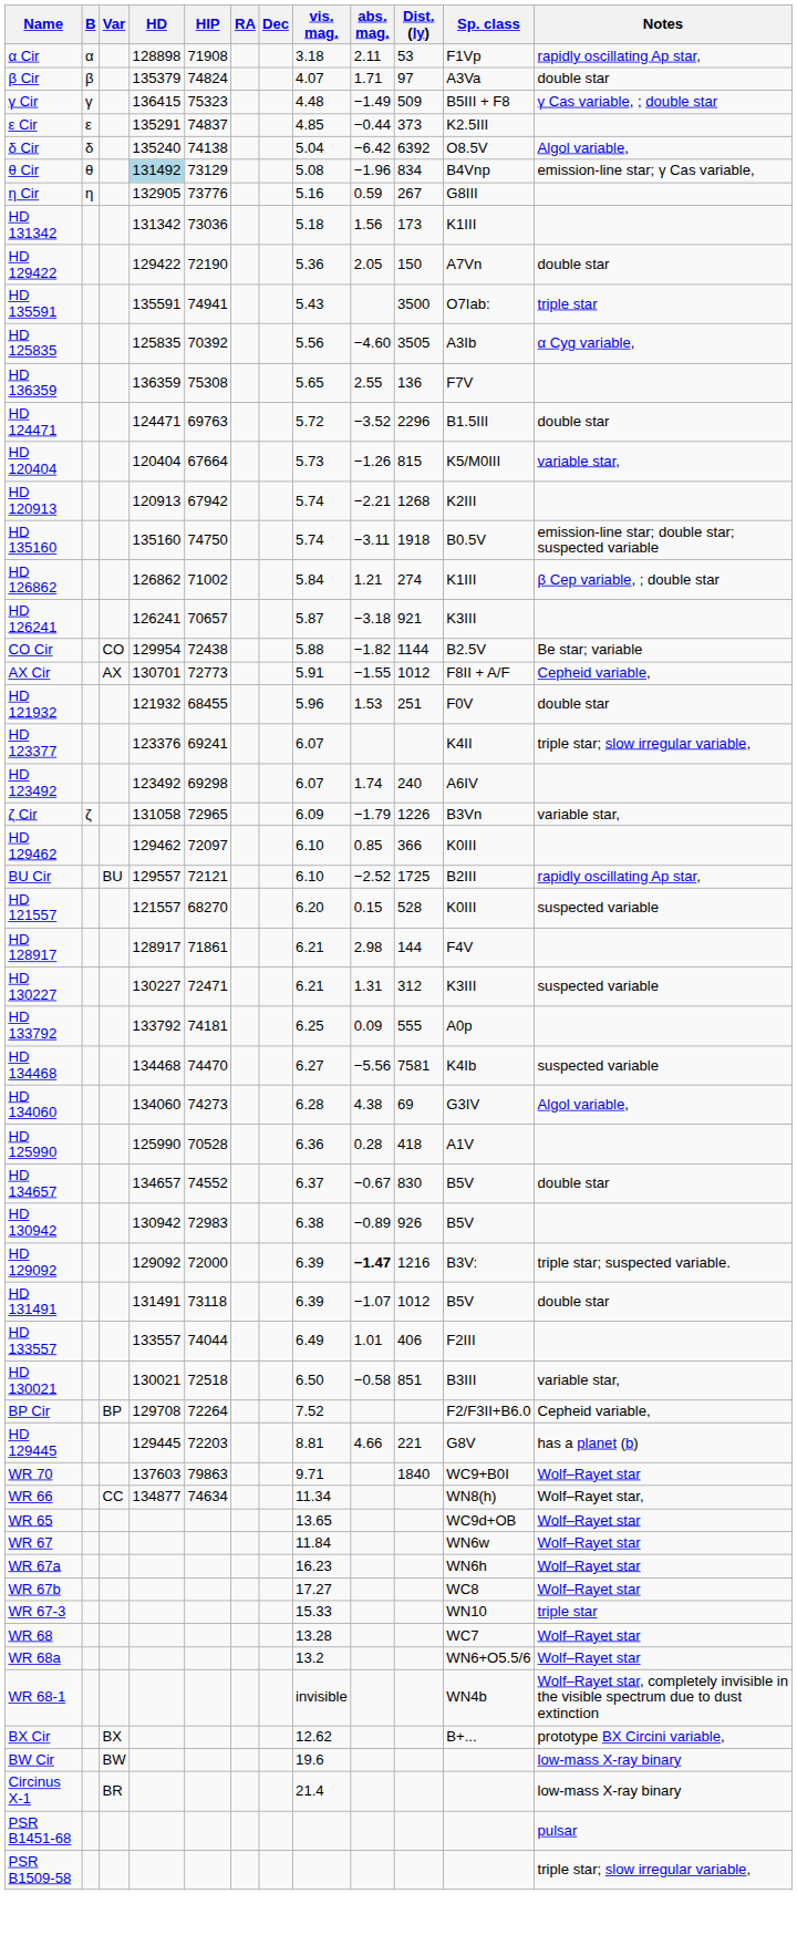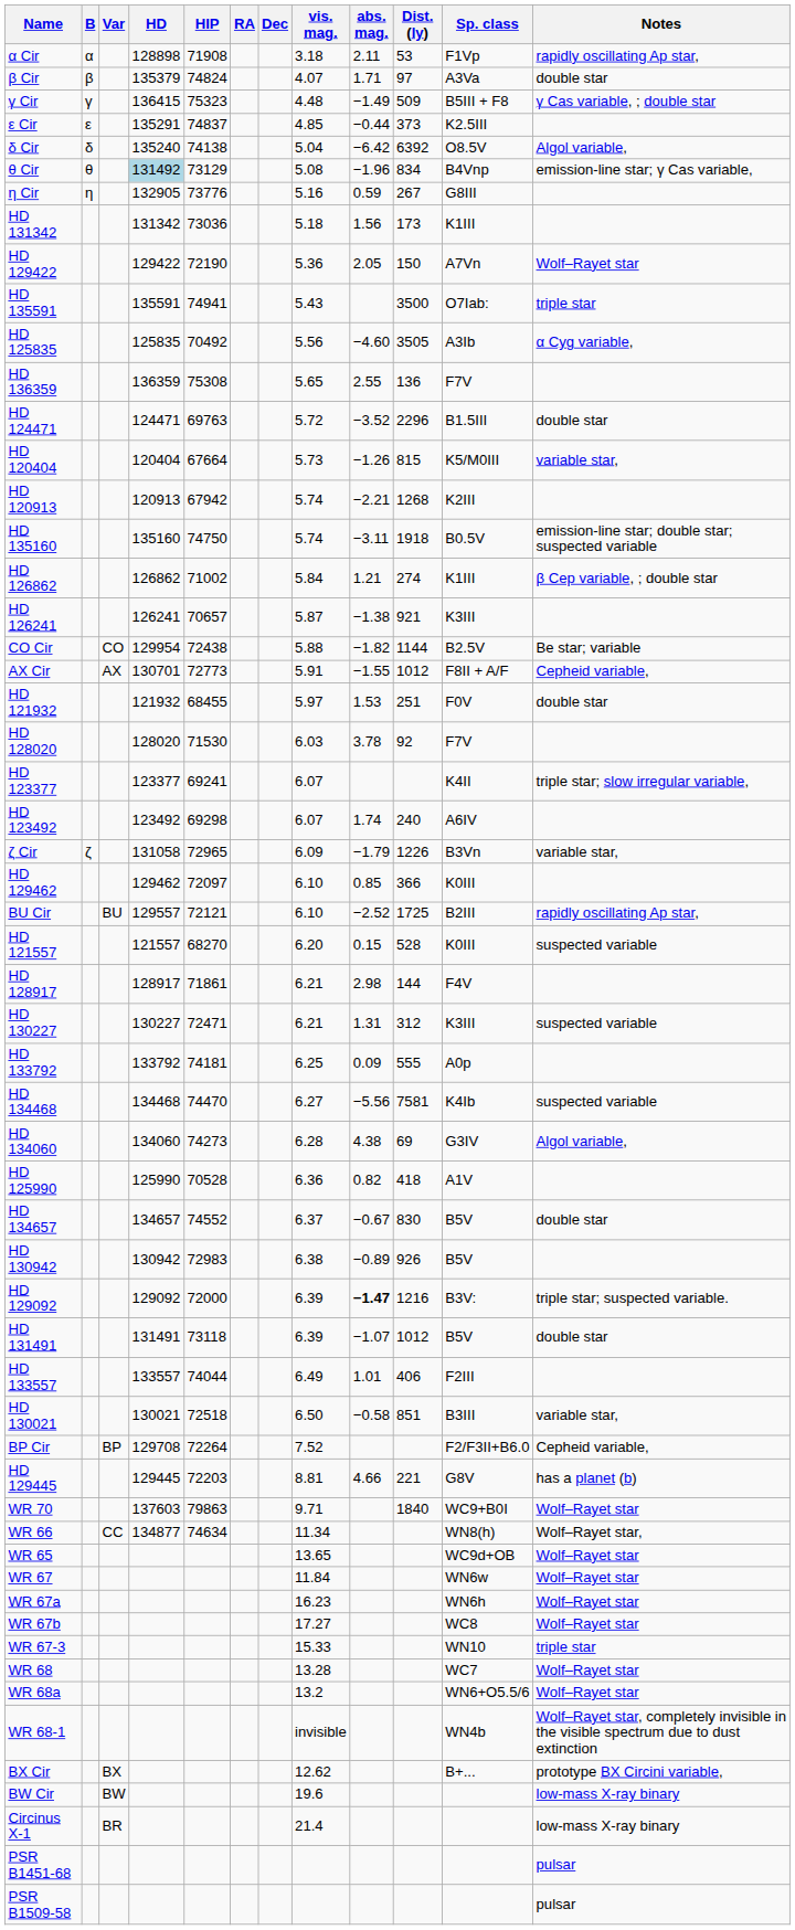 <table class="wikitable sortable sticky-header">
 <tr>
 <th><a href='#'>Name</a></th>
 <th><a href='#'>B</a></th>
 <th><a href='#'>Var</a></th>
 <th><a href='#'>HD</a></th>
 <th><a href='#'>HIP</a></th>
 <th><a href='#'>RA</a></th>
 <th><a href='#'>Dec</a></th>
 <th><a href='#'>vis.<br>mag.</a></th>
 <th><a href='#'>abs.<br>mag.</a></th>
 <th><a href='#'>Dist.</a> (<a href='#'>ly</a>)</th>
 <th><a href='#'>Sp. class</a></th>
 <th>Notes</th>
 </tr>
 <tr>
 <td><a href='#'>α Cir</a></td>
 <td>α</td>
 <td></td>
 <td>128898</td>
 <td>71908</td>
 <td></td>
 <td></td>
 <td>3.18</td>
 <td>2.11</td>
 <td>53</td>
 <td>F1Vp</td>
 <td style="text-align:left;"><a href='#'>rapidly oscillating Ap star</a>, </td>
 </tr>
 <tr>
 <td><a href='#'>β Cir</a></td>
 <td>β</td>
 <td></td>
 <td>135379</td>
 <td>74824</td>
 <td></td>
 <td></td>
 <td>4.07</td>
 <td>1.71</td>
 <td>97</td>
 <td>A3Va</td>
 <td style="text-align:left;">double star</td>
 </tr>
 <tr>
 <td><a href='#'>γ Cir</a></td>
 <td>γ</td>
 <td></td>
 <td>136415</td>
 <td>75323</td>
 <td></td>
 <td></td>
 <td>4.48</td>
 <td>−1.49</td>
 <td>509</td>
 <td>B5III + F8</td>
 <td style="text-align:left;"><a href='#'>γ Cas variable</a>, ; <a href='#'>double star</a></td>
 </tr>
 <tr>
 <td><a href='#'>ε Cir</a></td>
 <td>ε</td>
 <td></td>
 <td>135291</td>
 <td>74837</td>
 <td></td>
 <td></td>
 <td>4.85</td>
 <td>−0.44</td>
 <td>373</td>
 <td>K2.5III</td>
 <td></td>
 </tr>
 <tr>
 <td><a href='#'>δ Cir</a></td>
 <td>δ</td>
 <td></td>
 <td>135240</td>
 <td>74138</td>
 <td></td>
 <td></td>
 <td>5.04</td>
 <td>−6.42</td>
 <td>6392</td>
 <td>O8.5V</td>
 <td style="text-align:left;"><a href='#'>Algol variable</a>, </td>
 </tr>
 <tr>
 <td><a href='#'>θ Cir</a></td>
 <td>θ</td>
 <td></td>
 <td style="background: lightblue;">131492</td>
 <td>73129</td>
 <td></td>
 <td></td>
 <td>5.08</td>
 <td>−1.96</td>
 <td>834</td>
 <td>B4Vnp</td>
 <td style="text-align:left;">emission-line star; γ Cas variable, </td>
 </tr>
 <tr>
 <td><a href='#'>η Cir</a></td>
 <td>η</td>
 <td></td>
 <td>132905</td>
 <td>73776</td>
 <td></td>
 <td></td>
 <td>5.16</td>
 <td>0.59</td>
 <td>267</td>
 <td>G8III</td>
 <td></td>
 </tr>
 <tr>
 <td><a href='#'>HD 131342</a></td>
 <td></td>
 <td></td>
 <td>131342</td>
 <td>73036</td>
 <td></td>
 <td></td>
 <td>5.18</td>
 <td>1.56</td>
 <td>173</td>
 <td>K1III</td>
 <td></td>
 </tr>
 <tr>
 <td><a href='#'>HD 129422</a></td>
 <td></td>
 <td></td>
 <td>129422</td>
 <td>72190</td>
 <td></td>
 <td></td>
 <td>5.36</td>
 <td>2.05</td>
 <td>150</td>
 <td>A7Vn</td>
-<td style="text-align:left;">double star</td>
+<td style="text-align:left;"><a href='#'>Wolf–Rayet star</a></td>
 </tr>
 <tr>
 <td><a href='#'>HD 135591</a></td>
 <td></td>
 <td></td>
 <td>135591</td>
 <td>74941</td>
 <td></td>
 <td></td>
 <td>5.43</td>
 <td></td>
 <td>3500</td>
 <td>O7Iab:</td>
 <td style="text-align:left;"><a href='#'>triple star</a></td>
 </tr>
 <tr>
 <td><a href='#'>HD 125835</a></td>
 <td></td>
 <td></td>
 <td>125835</td>
-<td>70392</td>
+<td>70492</td>
 <td></td>
 <td></td>
 <td>5.56</td>
 <td>−4.60</td>
 <td>3505</td>
 <td>A3Ib</td>
 <td><a href='#'>α Cyg variable</a>, </td>
 </tr>
 <tr>
 <td><a href='#'>HD 136359</a></td>
 <td></td>
 <td></td>
 <td>136359</td>
 <td>75308</td>
 <td></td>
 <td></td>
 <td>5.65</td>
 <td>2.55</td>
 <td>136</td>
 <td>F7V</td>
 <td></td>
 </tr>
 <tr>
 <td><a href='#'>HD 124471</a></td>
 <td></td>
 <td></td>
 <td>124471</td>
 <td>69763</td>
 <td></td>
 <td></td>
 <td>5.72</td>
 <td>−3.52</td>
 <td>2296</td>
 <td>B1.5III</td>
 <td style="text-align:left;">double star</td>
 </tr>
 <tr>
 <td><a href='#'>HD 120404</a></td>
 <td></td>
 <td></td>
 <td>120404</td>
 <td>67664</td>
 <td></td>
 <td></td>
 <td>5.73</td>
 <td>−1.26</td>
 <td>815</td>
 <td>K5/M0III</td>
 <td><a href='#'>variable star</a>, </td>
 </tr>
 <tr>
 <td><a href='#'>HD 120913</a></td>
 <td></td>
 <td></td>
 <td>120913</td>
 <td>67942</td>
 <td></td>
 <td></td>
 <td>5.74</td>
 <td>−2.21</td>
 <td>1268</td>
 <td>K2III</td>
 <td></td>
 </tr>
 <tr>
 <td><a href='#'>HD 135160</a></td>
 <td></td>
 <td></td>
 <td>135160</td>
 <td>74750</td>
 <td></td>
 <td></td>
 <td>5.74</td>
 <td>−3.11</td>
 <td>1918</td>
 <td>B0.5V</td>
 <td style="text-align:left;">emission-line star; double star; suspected variable</td>
 </tr>
 <tr>
 <td><a href='#'>HD 126862</a></td>
 <td></td>
 <td></td>
 <td>126862</td>
 <td>71002</td>
 <td></td>
 <td></td>
 <td>5.84</td>
 <td>1.21</td>
 <td>274</td>
 <td>K1III</td>
 <td style="text-align:left;"><a href='#'>β Cep variable</a>, ; double star</td>
 </tr>
 <tr>
 <td><a href='#'>HD 126241</a></td>
 <td></td>
 <td></td>
 <td>126241</td>
 <td>70657</td>
 <td></td>
 <td></td>
 <td>5.87</td>
-<td>−3.18</td>
+<td>−1.38</td>
 <td>921</td>
 <td>K3III</td>
 <td></td>
 </tr>
 <tr>
 <td><a href='#'>CO Cir</a></td>
 <td></td>
 <td>CO</td>
 <td>129954</td>
 <td>72438</td>
 <td></td>
 <td></td>
 <td>5.88</td>
 <td>−1.82</td>
 <td>1144</td>
 <td>B2.5V</td>
 <td style="text-align:left;">Be star; variable</td>
 </tr>
 <tr>
 <td><a href='#'>AX Cir</a></td>
 <td></td>
 <td>AX</td>
 <td>130701</td>
 <td>72773</td>
 <td></td>
 <td></td>
 <td>5.91</td>
 <td>−1.55</td>
 <td>1012</td>
 <td>F8II + A/F</td>
 <td style="text-align:left;"><a href='#'>Cepheid variable</a>, </td>
 </tr>
 <tr>
 <td><a href='#'>HD 121932</a></td>
 <td></td>
 <td></td>
 <td>121932</td>
 <td>68455</td>
 <td></td>
 <td></td>
-<td>5.96</td>
+<td>5.97</td>
 <td>1.53</td>
 <td>251</td>
 <td>F0V</td>
 <td style="text-align:left;">double star</td>
 </tr>
 <tr>
+<td><a href='#'>HD 128020</a></td>
+<td></td>
+<td></td>
+<td>128020</td>
+<td>71530</td>
+<td></td>
+<td></td>
+<td>6.03</td>
+<td>3.78</td>
+<td>92</td>
+<td>F7V</td>
+<td></td>
+</tr>
+<tr>
 <td><a href='#'>HD 123377</a></td>
 <td></td>
 <td></td>
-<td>123376</td>
+<td>123377</td>
 <td>69241</td>
 <td></td>
 <td></td>
 <td>6.07</td>
 <td></td>
 <td></td>
 <td>K4II</td>
 <td style="text-align:left;">triple star; <a href='#'>slow irregular variable</a>, </td>
 </tr>
 <tr>
 <td><a href='#'>HD 123492</a></td>
 <td></td>
 <td></td>
 <td>123492</td>
 <td>69298</td>
 <td></td>
 <td></td>
 <td>6.07</td>
 <td>1.74</td>
 <td>240</td>
 <td>A6IV</td>
 <td></td>
 </tr>
 <tr>
 <td><a href='#'>ζ Cir</a></td>
 <td>ζ</td>
 <td></td>
 <td>131058</td>
 <td>72965</td>
 <td></td>
 <td></td>
 <td>6.09</td>
 <td>−1.79</td>
 <td>1226</td>
 <td>B3Vn</td>
 <td>variable star, </td>
 </tr>
 <tr>
 <td><a href='#'>HD 129462</a></td>
 <td></td>
 <td></td>
 <td>129462</td>
 <td>72097</td>
 <td></td>
 <td></td>
 <td>6.10</td>
 <td>0.85</td>
 <td>366</td>
 <td>K0III</td>
 <td></td>
 </tr>
 <tr>
 <td><a href='#'>BU Cir</a></td>
 <td></td>
 <td>BU</td>
 <td>129557</td>
 <td>72121</td>
 <td></td>
 <td></td>
 <td>6.10</td>
 <td>−2.52</td>
 <td>1725</td>
 <td>B2III</td>
 <td style="text-align:left;"><a href='#'>rapidly oscillating Ap star</a>, </td>
 </tr>
 <tr>
 <td><a href='#'>HD 121557</a></td>
 <td></td>
 <td></td>
 <td>121557</td>
 <td>68270</td>
 <td></td>
 <td></td>
 <td>6.20</td>
 <td>0.15</td>
 <td>528</td>
 <td>K0III</td>
 <td>suspected variable</td>
 </tr>
 <tr>
 <td><a href='#'>HD 128917</a></td>
 <td></td>
 <td></td>
 <td>128917</td>
 <td>71861</td>
 <td></td>
 <td></td>
 <td>6.21</td>
 <td>2.98</td>
 <td>144</td>
 <td>F4V</td>
 <td></td>
 </tr>
 <tr>
 <td><a href='#'>HD 130227</a></td>
 <td></td>
 <td></td>
 <td>130227</td>
 <td>72471</td>
 <td></td>
 <td></td>
 <td>6.21</td>
 <td>1.31</td>
 <td>312</td>
 <td>K3III</td>
 <td style="text-align:left;">suspected variable</td>
 </tr>
 <tr>
 <td><a href='#'>HD 133792</a></td>
 <td></td>
 <td></td>
 <td>133792</td>
 <td>74181</td>
 <td></td>
 <td></td>
 <td>6.25</td>
 <td>0.09</td>
 <td>555</td>
 <td>A0p</td>
 <td></td>
 </tr>
 <tr>
 <td><a href='#'>HD 134468</a></td>
 <td></td>
 <td></td>
 <td>134468</td>
 <td>74470</td>
 <td></td>
 <td></td>
 <td>6.27</td>
 <td>−5.56</td>
 <td>7581</td>
 <td>K4Ib</td>
 <td>suspected variable</td>
 </tr>
 <tr>
 <td><a href='#'>HD 134060</a></td>
 <td></td>
 <td></td>
 <td>134060</td>
 <td>74273</td>
 <td></td>
 <td></td>
 <td>6.28</td>
 <td>4.38</td>
 <td>69</td>
 <td>G3IV</td>
 <td style="text-align:left;"><a href='#'>Algol variable</a>, </td>
 </tr>
 <tr>
 <td><a href='#'>HD 125990</a></td>
 <td></td>
 <td></td>
 <td>125990</td>
 <td>70528</td>
 <td></td>
 <td></td>
 <td>6.36</td>
-<td>0.28</td>
+<td>0.82</td>
 <td>418</td>
 <td>A1V</td>
 <td></td>
 </tr>
 <tr>
 <td><a href='#'>HD 134657</a></td>
 <td></td>
 <td></td>
 <td>134657</td>
 <td>74552</td>
 <td></td>
 <td></td>
 <td>6.37</td>
 <td>−0.67</td>
 <td>830</td>
 <td>B5V</td>
 <td style="text-align:left;">double star</td>
 </tr>
 <tr>
 <td><a href='#'>HD 130942</a></td>
 <td></td>
 <td></td>
 <td>130942</td>
 <td>72983</td>
 <td></td>
 <td></td>
 <td>6.38</td>
 <td>−0.89</td>
 <td>926</td>
 <td>B5V</td>
 <td></td>
 </tr>
 <tr>
 <td><a href='#'>HD 129092</a></td>
 <td></td>
 <td></td>
 <td>129092</td>
 <td>72000</td>
 <td></td>
 <td></td>
 <td>6.39</td>
 <td><strong>−1.47</strong></td>
 <td>1216</td>
 <td>B3V:</td>
 <td style="text-align:left;">triple star; suspected variable. </td>
 </tr>
 <tr>
 <td><a href='#'>HD 131491</a></td>
 <td></td>
 <td></td>
 <td>131491</td>
 <td>73118</td>
 <td></td>
 <td></td>
 <td>6.39</td>
 <td>−1.07</td>
 <td>1012</td>
 <td>B5V</td>
 <td style="text-align:left;">double star</td>
 </tr>
 <tr>
 <td><a href='#'>HD 133557</a></td>
 <td></td>
 <td></td>
 <td>133557</td>
 <td>74044</td>
 <td></td>
 <td></td>
 <td>6.49</td>
 <td>1.01</td>
 <td>406</td>
 <td>F2III</td>
 <td></td>
 </tr>
 <tr>
 <td><a href='#'>HD 130021</a></td>
 <td></td>
 <td></td>
 <td>130021</td>
 <td>72518</td>
 <td></td>
 <td></td>
 <td>6.50</td>
 <td>−0.58</td>
 <td>851</td>
 <td>B3III</td>
 <td>variable star, </td>
 </tr>
 <tr>
 <td><a href='#'>BP Cir</a></td>
 <td></td>
 <td>BP</td>
 <td>129708</td>
 <td>72264</td>
 <td></td>
 <td></td>
 <td>7.52</td>
 <td></td>
 <td></td>
 <td>F2/F3II+B6.0</td>
 <td style="text-align:left;">Cepheid variable, </td>
 </tr>
 <tr>
 <td><a href='#'>HD 129445</a></td>
 <td></td>
 <td></td>
 <td>129445</td>
 <td>72203</td>
 <td></td>
 <td></td>
 <td>8.81</td>
 <td>4.66</td>
 <td>221</td>
 <td>G8V</td>
 <td style="text-align:left;">has a <a href='#'>planet</a> (<a href='#'>b</a>)</td>
 </tr>
 <tr>
 <td><a href='#'>WR 70</a></td>
 <td></td>
 <td></td>
 <td>137603</td>
 <td>79863</td>
 <td></td>
 <td></td>
 <td>9.71</td>
 <td></td>
 <td>1840</td>
 <td>WC9+B0I</td>
 <td style="text-align:left;"><a href='#'>Wolf–Rayet star</a></td>
 </tr>
 <tr>
 <td><a href='#'>WR 66</a></td>
 <td></td>
 <td>CC</td>
 <td>134877</td>
 <td>74634</td>
 <td></td>
 <td></td>
 <td>11.34</td>
 <td></td>
 <td></td>
 <td>WN8(h)</td>
 <td style="text-align:left;">Wolf–Rayet star, </td>
 </tr>
 <tr>
 <td><a href='#'>WR 65</a></td>
 <td></td>
 <td></td>
 <td></td>
 <td></td>
 <td></td>
 <td></td>
 <td>13.65</td>
 <td></td>
 <td></td>
 <td>WC9d+OB</td>
 <td style="text-align:left;"><a href='#'>Wolf–Rayet star</a></td>
 </tr>
 <tr>
 <td><a href='#'>WR 67</a></td>
 <td></td>
 <td></td>
 <td></td>
 <td></td>
 <td></td>
 <td></td>
 <td>11.84</td>
 <td></td>
 <td></td>
 <td>WN6w</td>
 <td style="text-align:left;"><a href='#'>Wolf–Rayet star</a></td>
 </tr>
 <tr>
 <td><a href='#'>WR 67a</a></td>
 <td></td>
 <td></td>
 <td></td>
 <td></td>
 <td></td>
 <td></td>
 <td>16.23</td>
 <td></td>
 <td></td>
 <td>WN6h</td>
 <td style="text-align:left;"><a href='#'>Wolf–Rayet star</a></td>
 </tr>
 <tr>
 <td><a href='#'>WR 67b</a></td>
 <td></td>
 <td></td>
 <td></td>
 <td></td>
 <td></td>
 <td></td>
 <td>17.27</td>
 <td></td>
 <td></td>
 <td>WC8</td>
 <td style="text-align:left;"><a href='#'>Wolf–Rayet star</a></td>
 </tr>
 <tr>
 <td><a href='#'>WR 67-3</a></td>
 <td></td>
 <td></td>
 <td></td>
 <td></td>
 <td></td>
 <td></td>
 <td>15.33</td>
 <td></td>
 <td></td>
 <td>WN10</td>
 <td style="text-align:left;"><a href='#'>triple star</a></td>
 </tr>
 <tr>
 <td><a href='#'>WR 68</a></td>
 <td></td>
 <td></td>
 <td></td>
 <td></td>
 <td></td>
 <td></td>
 <td>13.28</td>
 <td></td>
 <td></td>
 <td>WC7</td>
 <td style="text-align:left;"><a href='#'>Wolf–Rayet star</a></td>
 </tr>
 <tr>
 <td><a href='#'>WR 68a</a></td>
 <td></td>
 <td></td>
 <td></td>
 <td></td>
 <td></td>
 <td></td>
 <td>13.2</td>
 <td></td>
 <td></td>
 <td>WN6+O5.5/6</td>
 <td style="text-align:left;"><a href='#'>Wolf–Rayet star</a></td>
 </tr>
 <tr>
 <td><a href='#'>WR 68-1</a></td>
 <td></td>
 <td></td>
 <td></td>
 <td></td>
 <td></td>
 <td></td>
 <td>invisible</td>
 <td></td>
 <td></td>
 <td>WN4b</td>
 <td style="text-align:left;"><a href='#'>Wolf–Rayet star</a>, completely invisible in the visible spectrum due to dust extinction</td>
 </tr>
 <tr>
 <td><a href='#'>BX Cir</a></td>
 <td></td>
 <td>BX</td>
 <td></td>
 <td></td>
 <td></td>
 <td></td>
 <td>12.62</td>
 <td></td>
 <td></td>
 <td>B+...</td>
 <td style="text-align:left;">prototype <a href='#'>BX Circini variable</a>, </td>
 </tr>
 <tr>
 <td><a href='#'>BW Cir</a></td>
 <td></td>
 <td>BW</td>
 <td></td>
 <td></td>
 <td></td>
 <td></td>
 <td>19.6</td>
 <td></td>
 <td></td>
 <td></td>
 <td style="text-align:left;"><a href='#'>low-mass X-ray binary</a></td>
 </tr>
 <tr>
 <td><a href='#'>Circinus X-1</a></td>
 <td></td>
 <td>BR</td>
 <td></td>
 <td></td>
 <td></td>
 <td></td>
 <td>21.4</td>
 <td></td>
 <td></td>
 <td></td>
 <td style="text-align:left;">low-mass X-ray binary</td>
 </tr>
 <tr>
 <td><a href='#'>PSR B1451-68</a></td>
 <td></td>
 <td></td>
 <td></td>
 <td></td>
 <td></td>
 <td></td>
 <td></td>
 <td></td>
 <td></td>
 <td></td>
 <td style="text-align:left;"><a href='#'>pulsar</a></td>
 </tr>
 <tr>
 <td><a href='#'>PSR B1509-58</a></td>
 <td></td>
 <td></td>
 <td></td>
 <td></td>
 <td></td>
 <td></td>
 <td></td>
 <td></td>
 <td></td>
 <td></td>
-<td style="text-align:left;">triple star; <a href='#'>slow irregular variable</a>, </td>
+<td style="text-align:left;">pulsar<br></td>
 </tr>
 </table>
